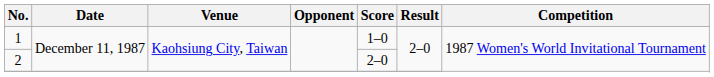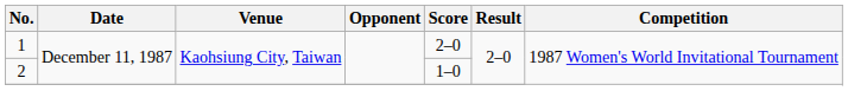 <table class="wikitable sortable">
 <tr>
 <th scope="col">No.</th>
 <th scope="col">Date</th>
 <th scope="col">Venue</th>
 <th scope="col">Opponent</th>
 <th scope="col">Score</th>
 <th scope="col">Result</th>
 <th scope="col">Competition</th>
 </tr>
 <tr>
 <td align="center">1</td>
 <td rowspan="2">December 11, 1987</td>
 <td rowspan="2"><a href='#'>Kaohsiung City</a>, <a href='#'>Taiwan</a></td>
 <td rowspan="2"></td>
-<td align="center">1–0</td>
+<td align="center">2–0</td>
 <td rowspan="2" style="text-align:center">2–0</td>
 <td rowspan="4">1987 <a href='#'>Women's World Invitational Tournament</a></td>
 </tr>
 <tr>
 <td align="center">2</td>
-<td align="center">2–0</td>
+<td align="center">1–0</td>
 </tr>
 <tr>
 </tr>
 </table>
